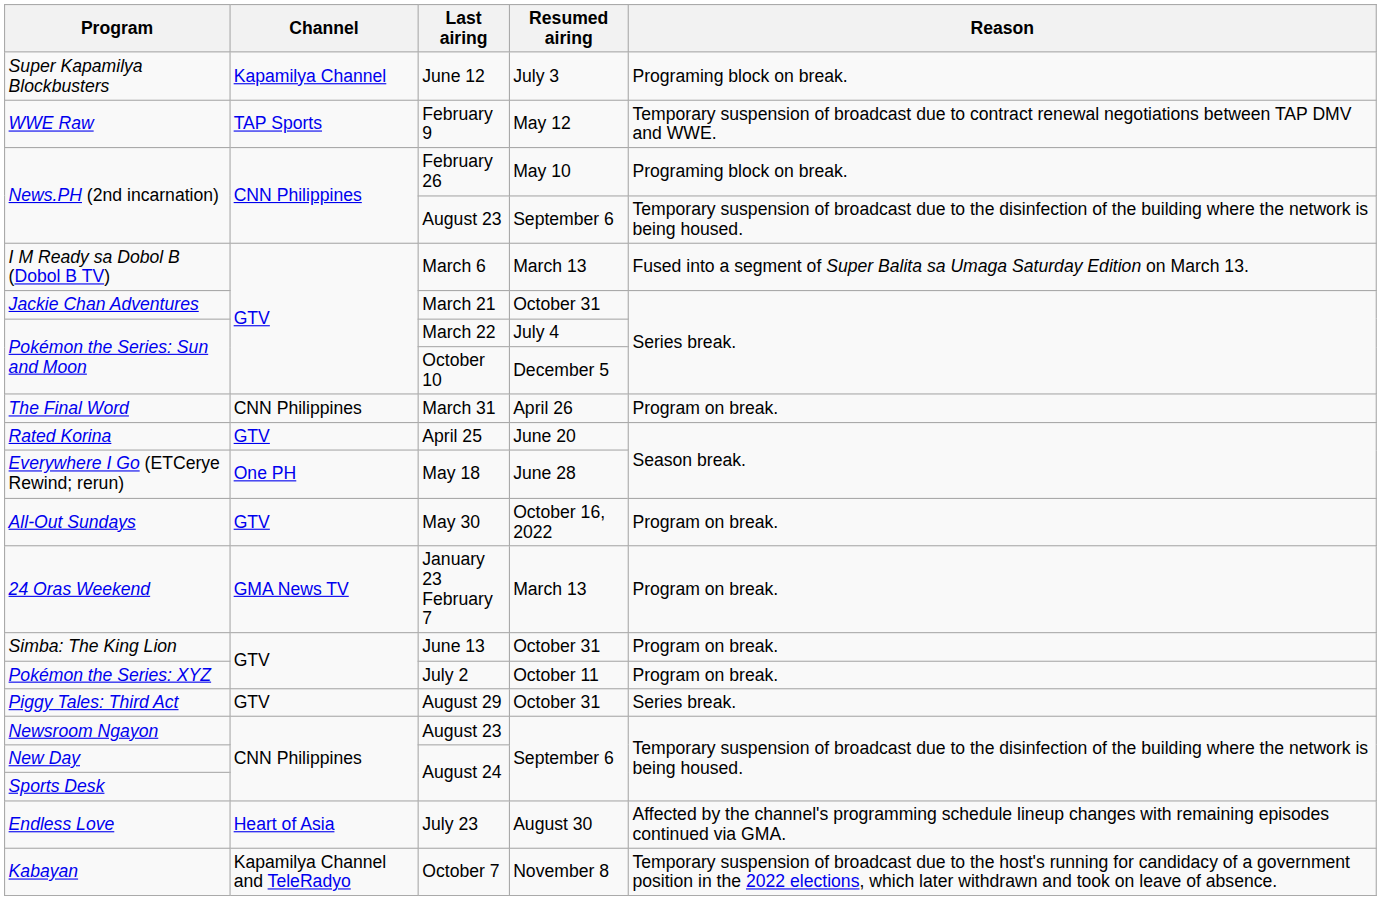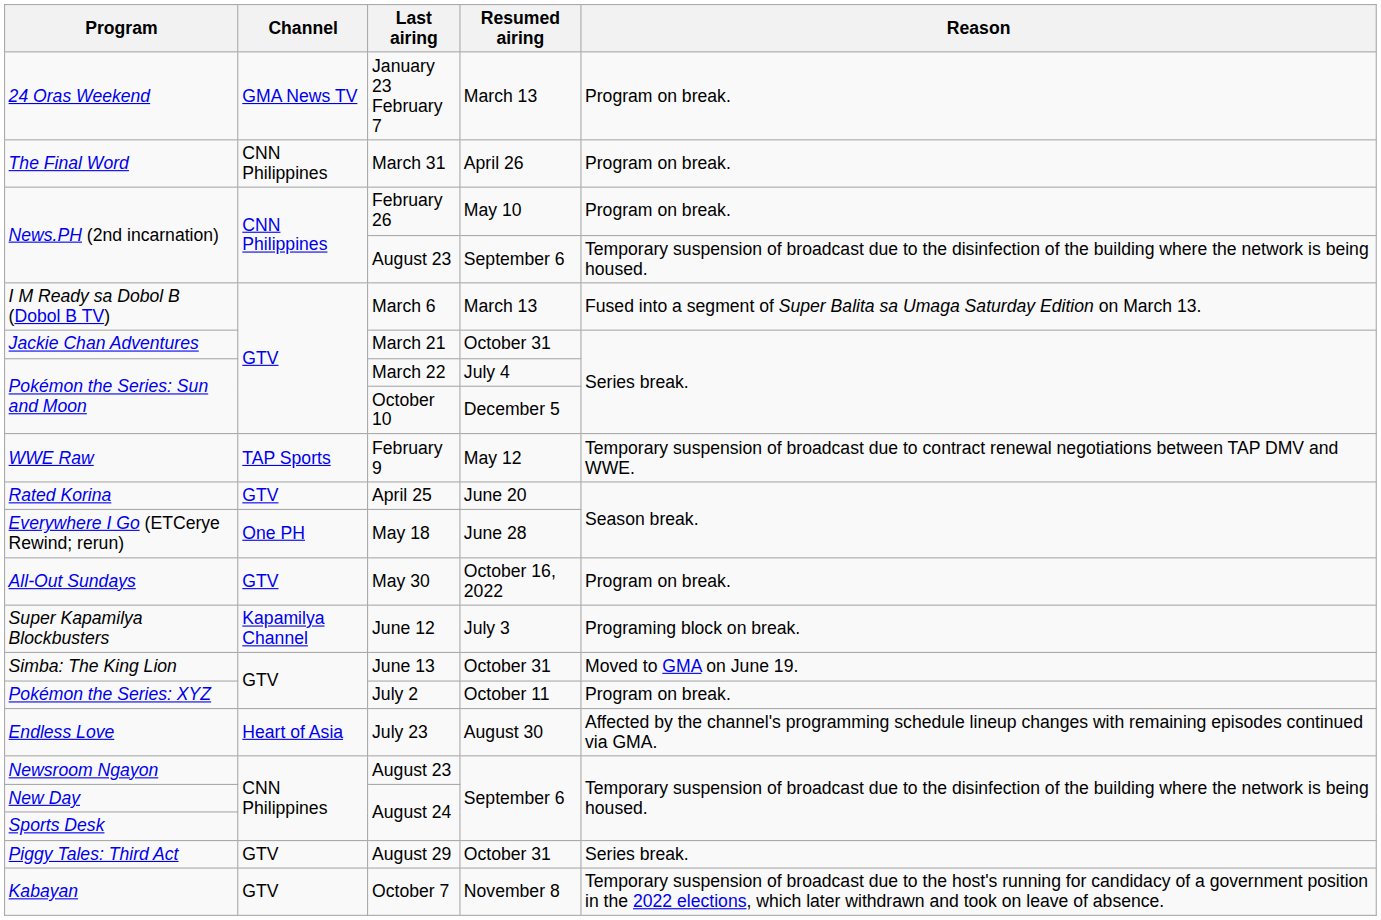 <table class="wikitable">
 <tr>
 <th>Program</th>
 <th>Channel</th>
 <th>Last airing</th>
 <th>Resumed airing</th>
 <th>Reason</th>
 </tr>
 <tr>
-<td><em>Super Kapamilya Blockbusters</em></td>
-<td><a href='#'>Kapamilya Channel</a></td>
-<td>June 12</td>
-<td>July 3</td>
-<td>Programing block on break.</td>
+<td><em><a href='#'>24 Oras Weekend</a></em></td>
+<td><a href='#'>GMA News TV</a></td>
+<td>January 23 <br>February 7 </td>
+<td>March 13 </td>
+<td>Program on break.</td>
 </tr>
 <tr>
-<td><em><a href='#'>WWE Raw</a></em></td>
-<td><a href='#'>TAP Sports</a></td>
-<td>February 9</td>
-<td>May 12</td>
-<td>Temporary suspension of broadcast due to contract renewal negotiations between TAP DMV and WWE.</td>
+<td><em><a href='#'>The Final Word</a></em></td>
+<td>CNN Philippines</td>
+<td>March 31</td>
+<td>April 26</td>
+<td>Program on break.</td>
 </tr>
 <tr>
 <td rowspan="2"><em><a href='#'>News.PH</a></em> (2nd incarnation)</td>
 <td rowspan="2"><a href='#'>CNN Philippines</a></td>
 <td>February 26</td>
 <td>May 10</td>
-<td>Programing block on break.</td>
+<td>Program on break.</td>
 </tr>
 <tr>
 <td>August 23</td>
 <td>September 6</td>
 <td>Temporary suspension of broadcast due to the disinfection of the building where the network is being housed.</td>
 </tr>
 <tr>
 <td><em>I M Ready sa Dobol B</em> (<a href='#'>Dobol B TV</a>)</td>
 <td rowspan="4"><a href='#'>GTV</a></td>
 <td>March 6 </td>
 <td>March 13 </td>
 <td>Fused into a segment of <em>Super Balita sa Umaga Saturday Edition</em> on March 13.</td>
 </tr>
 <tr>
 <td><em><a href='#'>Jackie Chan Adventures</a></em></td>
 <td>March 21</td>
 <td>October 31</td>
 <td rowspan="3">Series break.</td>
 </tr>
 <tr>
 <td rowspan="2"><em><a href='#'>Pokémon the Series: Sun and Moon</a></em></td>
 <td>March 22</td>
 <td>July 4</td>
 </tr>
 <tr>
 <td>October 10</td>
 <td>December 5</td>
 </tr>
 <tr>
-<td><em><a href='#'>The Final Word</a></em></td>
-<td>CNN Philippines</td>
-<td>March 31</td>
-<td>April 26</td>
-<td>Program on break.</td>
+<td><em><a href='#'>WWE Raw</a></em></td>
+<td><a href='#'>TAP Sports</a></td>
+<td>February 9</td>
+<td>May 12</td>
+<td>Temporary suspension of broadcast due to contract renewal negotiations between TAP DMV and WWE.</td>
 </tr>
 <tr>
 <td><em><a href='#'>Rated Korina</a></em></td>
 <td><a href='#'>GTV</a></td>
 <td>April 25</td>
 <td>June 20</td>
 <td rowspan="2">Season break.</td>
 </tr>
 <tr>
 <td><em><a href='#'>Everywhere I Go</a></em> (ETCerye Rewind; rerun)</td>
 <td><a href='#'>One PH</a></td>
 <td>May 18</td>
 <td>June 28</td>
 </tr>
 <tr>
 <td><em><a href='#'>All-Out Sundays</a></em></td>
 <td><a href='#'>GTV</a></td>
 <td>May 30</td>
 <td>October 16, 2022</td>
 <td>Program on break.</td>
 </tr>
 <tr>
-<td><em><a href='#'>24 Oras Weekend</a></em></td>
-<td><a href='#'>GMA News TV</a></td>
-<td>January 23 <br>February 7 </td>
-<td>March 13 </td>
-<td>Program on break.</td>
+<td><em>Super Kapamilya Blockbusters</em></td>
+<td><a href='#'>Kapamilya Channel</a></td>
+<td>June 12</td>
+<td>July 3</td>
+<td>Programing block on break.</td>
 </tr>
 <tr>
 <td><em>Simba: The King Lion</em></td>
 <td rowspan="2">GTV</td>
 <td>June 13</td>
 <td>October 31</td>
-<td>Program on break.</td>
+<td>Moved to <a href='#'>GMA</a> on June 19.</td>
 </tr>
 <tr>
 <td><em><a href='#'>Pokémon the Series: XYZ</a></em></td>
 <td>July 2</td>
 <td>October 11</td>
 <td>Program on break.</td>
 </tr>
 <tr>
-<td><em><a href='#'>Piggy Tales: Third Act</a></em></td>
-<td>GTV</td>
-<td>August 29</td>
-<td>October 31</td>
-<td>Series break.</td>
+<td><em><a href='#'>Endless Love</a></em></td>
+<td><a href='#'>Heart of Asia</a></td>
+<td>July 23</td>
+<td>August 30</td>
+<td>Affected by the channel's programming schedule lineup changes with remaining episodes continued via GMA.</td>
 </tr>
 <tr>
 <td><em><a href='#'>Newsroom Ngayon</a></em></td>
 <td rowspan="3">CNN Philippines</td>
 <td>August 23</td>
 <td rowspan="3">September 6</td>
 <td rowspan="3">Temporary suspension of broadcast due to the disinfection of the building where the network is being housed.</td>
 </tr>
 <tr>
 <td><em><a href='#'>New Day</a></em></td>
 <td rowspan="2">August 24</td>
 </tr>
 <tr>
 <td><em><a href='#'>Sports Desk</a></em></td>
 </tr>
 <tr>
-<td><em><a href='#'>Endless Love</a></em></td>
-<td><a href='#'>Heart of Asia</a></td>
-<td>July 23</td>
-<td>August 30</td>
-<td>Affected by the channel's programming schedule lineup changes with remaining episodes continued via GMA.</td>
+<td><em><a href='#'>Piggy Tales: Third Act</a></em></td>
+<td>GTV</td>
+<td>August 29</td>
+<td>October 31</td>
+<td>Series break.</td>
 </tr>
 <tr>
 <td><em><a href='#'>Kabayan</a></em></td>
-<td>Kapamilya Channel and <a href='#'>TeleRadyo</a></td>
+<td>GTV</td>
 <td>October 7</td>
 <td>November 8</td>
 <td>Temporary suspension of broadcast due to the host's running for candidacy of a government position in the <a href='#'>2022 elections</a>, which later withdrawn and took on leave of absence.</td>
 </tr>
 </table>
